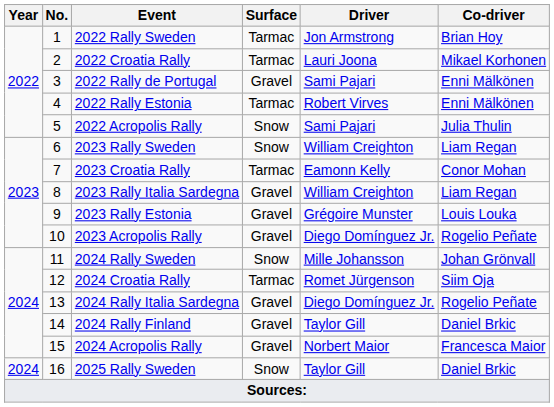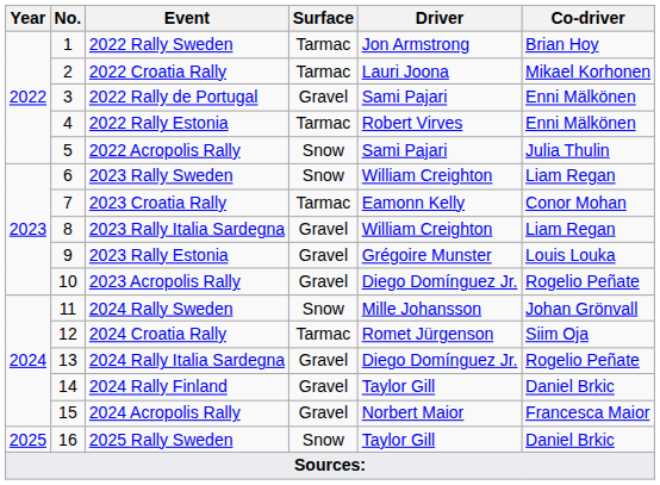 <table class="wikitable" style="font-size: 85%; ">
 <tr>
 <th>Year</th>
 <th>No.</th>
 <th>Event</th>
 <th>Surface</th>
 <th>Driver</th>
 <th>Co-driver</th>
 </tr>
 <tr>
 <td align="center" rowspan="5"><a href='#'>2022</a></td>
 <td align="center">1</td>
 <td> <a href='#'>2022 Rally Sweden</a></td>
 <td align="center">Tarmac</td>
 <td> <a href='#'>Jon Armstrong</a></td>
 <td> <a href='#'>Brian Hoy</a></td>
 </tr>
 <tr>
 <td align="center">2</td>
 <td> <a href='#'>2022 Croatia Rally</a></td>
 <td align="center">Tarmac</td>
 <td> <a href='#'>Lauri Joona</a></td>
 <td> <a href='#'>Mikael Korhonen</a></td>
 </tr>
 <tr>
 <td align="center">3</td>
 <td> <a href='#'>2022 Rally de Portugal</a></td>
 <td align="center">Gravel</td>
 <td> <a href='#'>Sami Pajari</a></td>
 <td> <a href='#'>Enni Mälkönen</a></td>
 </tr>
 <tr>
 <td align="center">4</td>
 <td> <a href='#'>2022 Rally Estonia</a></td>
 <td align="center">Tarmac</td>
 <td> <a href='#'>Robert Virves</a></td>
 <td> <a href='#'>Enni Mälkönen</a></td>
 </tr>
 <tr>
 <td align="center">5</td>
 <td> <a href='#'>2022 Acropolis Rally</a></td>
 <td align="center">Snow</td>
 <td> <a href='#'>Sami Pajari</a></td>
 <td> <a href='#'>Julia Thulin</a></td>
 </tr>
 <tr>
 <td align="center" rowspan="5"><a href='#'>2023</a></td>
 <td align="center">6</td>
 <td> <a href='#'>2023 Rally Sweden</a></td>
 <td align="center">Snow</td>
 <td> <a href='#'>William Creighton</a></td>
 <td> <a href='#'>Liam Regan</a></td>
 </tr>
 <tr>
 <td align="center">7</td>
 <td> <a href='#'>2023 Croatia Rally</a></td>
 <td align="center">Tarmac</td>
 <td> <a href='#'>Eamonn Kelly</a></td>
 <td> <a href='#'>Conor Mohan</a></td>
 </tr>
 <tr>
 <td align="center">8</td>
 <td> <a href='#'>2023 Rally Italia Sardegna</a></td>
 <td align="center">Gravel</td>
 <td> <a href='#'>William Creighton</a></td>
 <td> <a href='#'>Liam Regan</a></td>
 </tr>
 <tr>
 <td align="center">9</td>
 <td> <a href='#'>2023 Rally Estonia</a></td>
 <td align="center">Gravel</td>
 <td> <a href='#'>Grégoire Munster</a></td>
 <td> <a href='#'>Louis Louka</a></td>
 </tr>
 <tr>
 <td align="center">10</td>
 <td> <a href='#'>2023 Acropolis Rally</a></td>
 <td align="center">Gravel</td>
 <td> <a href='#'>Diego Domínguez Jr.</a></td>
 <td> <a href='#'>Rogelio Peñate</a></td>
 </tr>
 <tr>
 <td align="center" rowspan="5"><a href='#'>2024</a></td>
 <td align="center">11</td>
 <td> <a href='#'>2024 Rally Sweden</a></td>
 <td align="center">Snow</td>
 <td> <a href='#'>Mille Johansson</a></td>
 <td> <a href='#'>Johan Grönvall</a></td>
 </tr>
 <tr>
 <td align="center">12</td>
 <td> <a href='#'>2024 Croatia Rally</a></td>
 <td align="center">Tarmac</td>
 <td> <a href='#'>Romet Jürgenson</a></td>
 <td> <a href='#'>Siim Oja</a></td>
 </tr>
 <tr>
 <td align="center">13</td>
 <td> <a href='#'>2024 Rally Italia Sardegna</a></td>
 <td align="center">Gravel</td>
 <td> <a href='#'>Diego Domínguez Jr.</a></td>
 <td> <a href='#'>Rogelio Peñate</a></td>
 </tr>
 <tr>
 <td align="center">14</td>
 <td> <a href='#'>2024 Rally Finland</a></td>
 <td align="center">Gravel</td>
 <td> <a href='#'>Taylor Gill</a></td>
 <td> <a href='#'>Daniel Brkic</a></td>
 </tr>
 <tr>
 <td align="center">15</td>
 <td> <a href='#'>2024 Acropolis Rally</a></td>
 <td align="center">Gravel</td>
 <td> <a href='#'>Norbert Maior</a></td>
 <td> <a href='#'>Francesca Maior</a></td>
 </tr>
 <tr>
-<td align="center"><a href='#'>2024</a></td>
+<td align="center"><a href='#'>2025</a></td>
 <td align="center">16</td>
 <td> <a href='#'>2025 Rally Sweden</a></td>
 <td align="center">Snow</td>
 <td> <a href='#'>Taylor Gill</a></td>
 <td> <a href='#'>Daniel Brkic</a></td>
 </tr>
 <tr>
 <td colspan="6" style="background-color:#EAECF0;text-align:center"><strong>Sources:</strong></td>
 </tr>
 </table>
